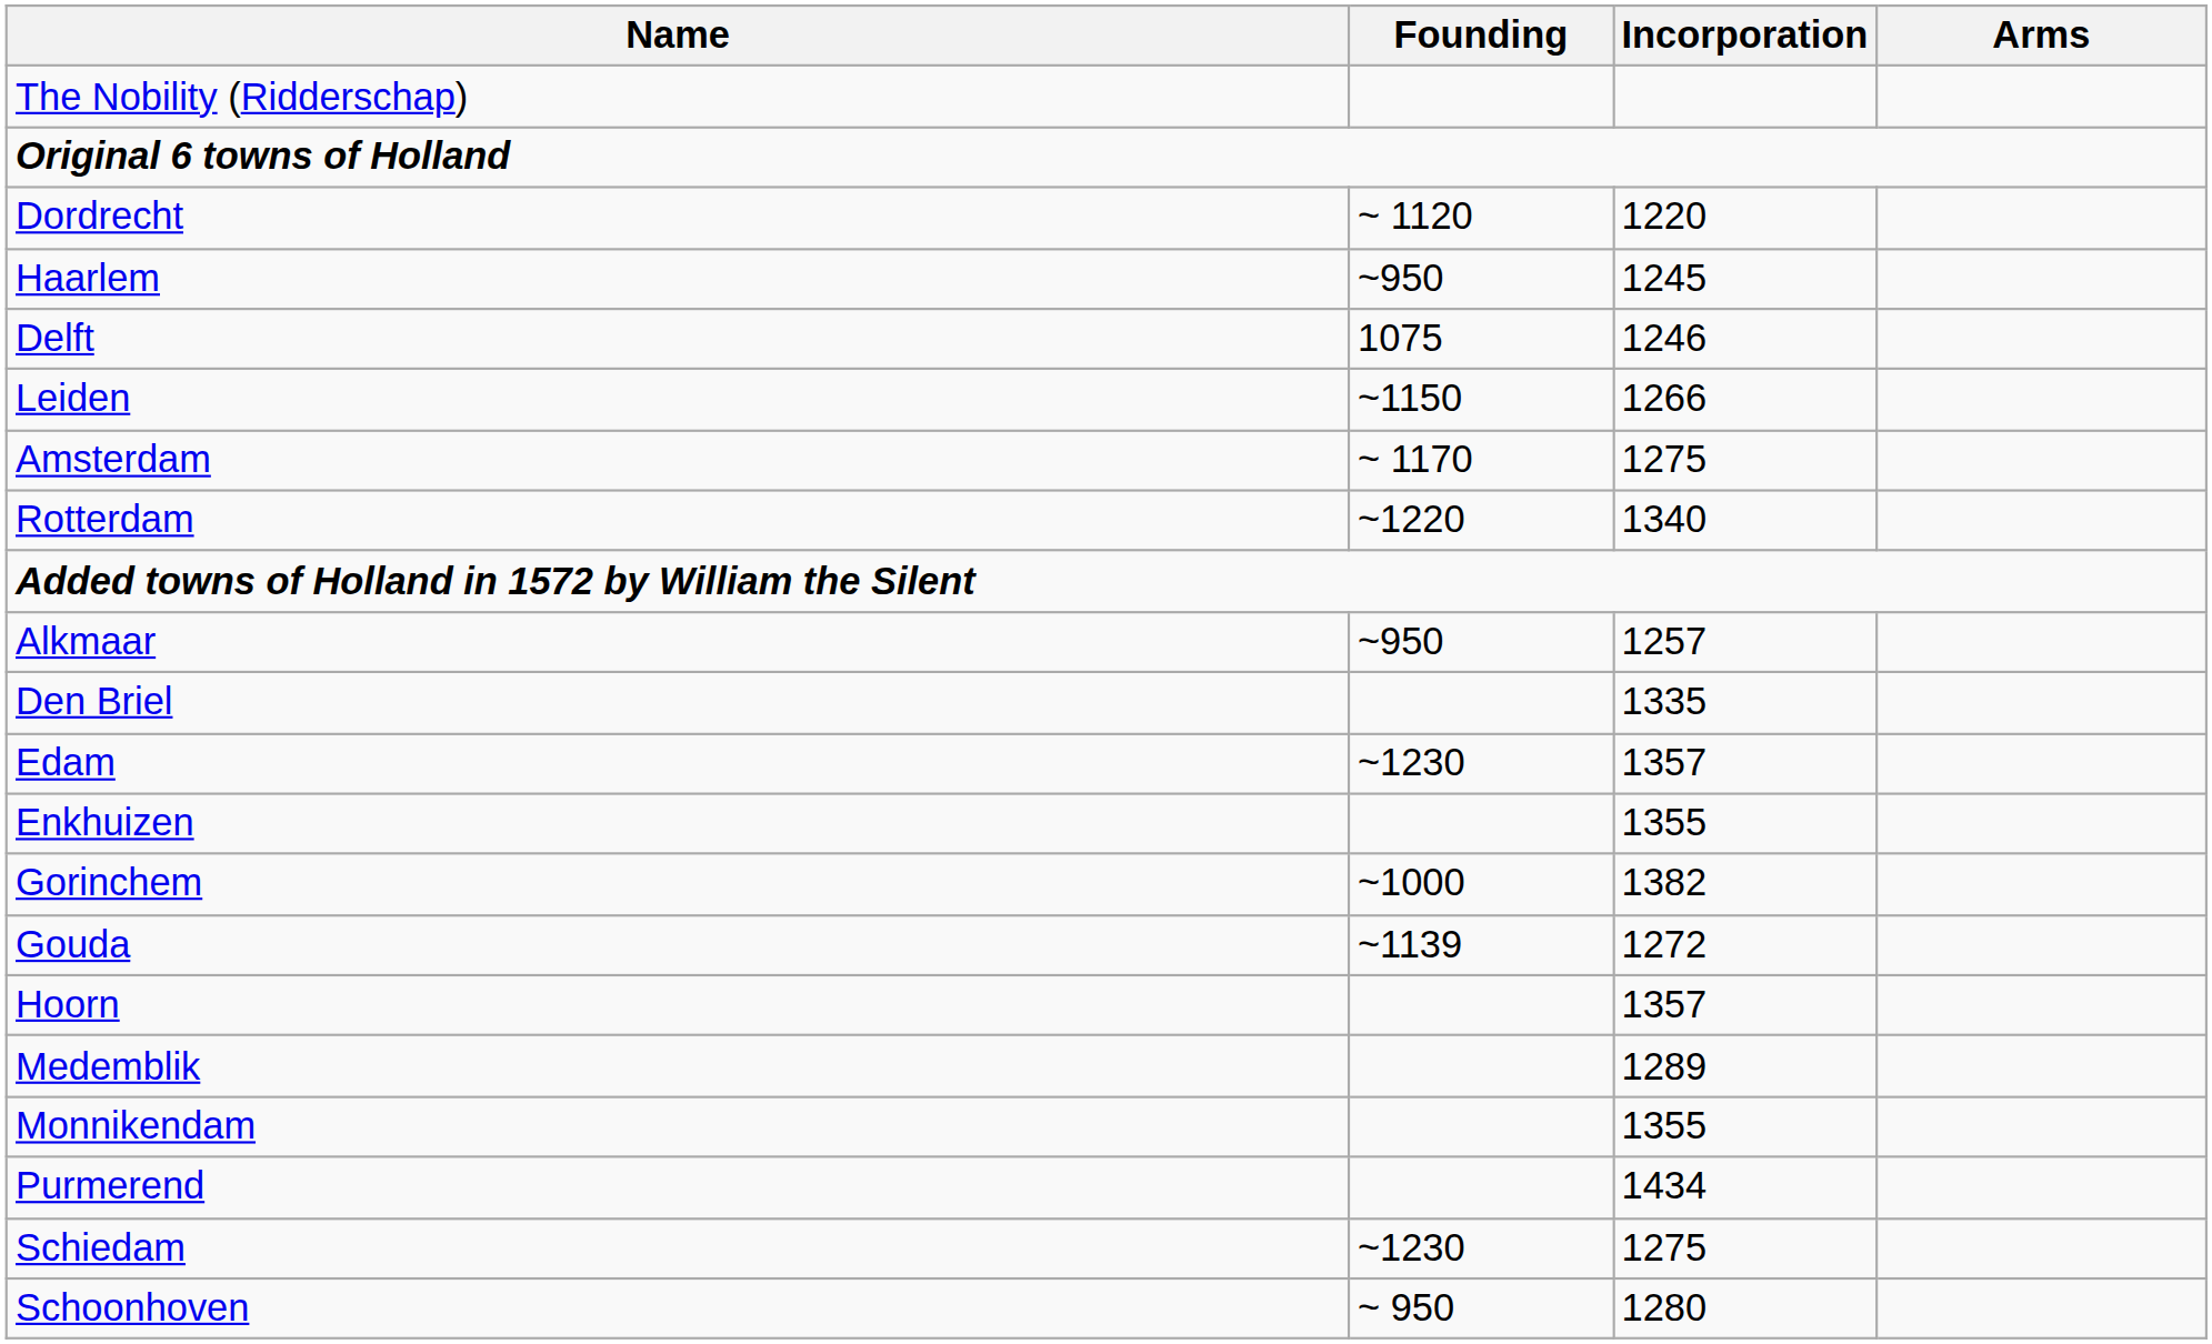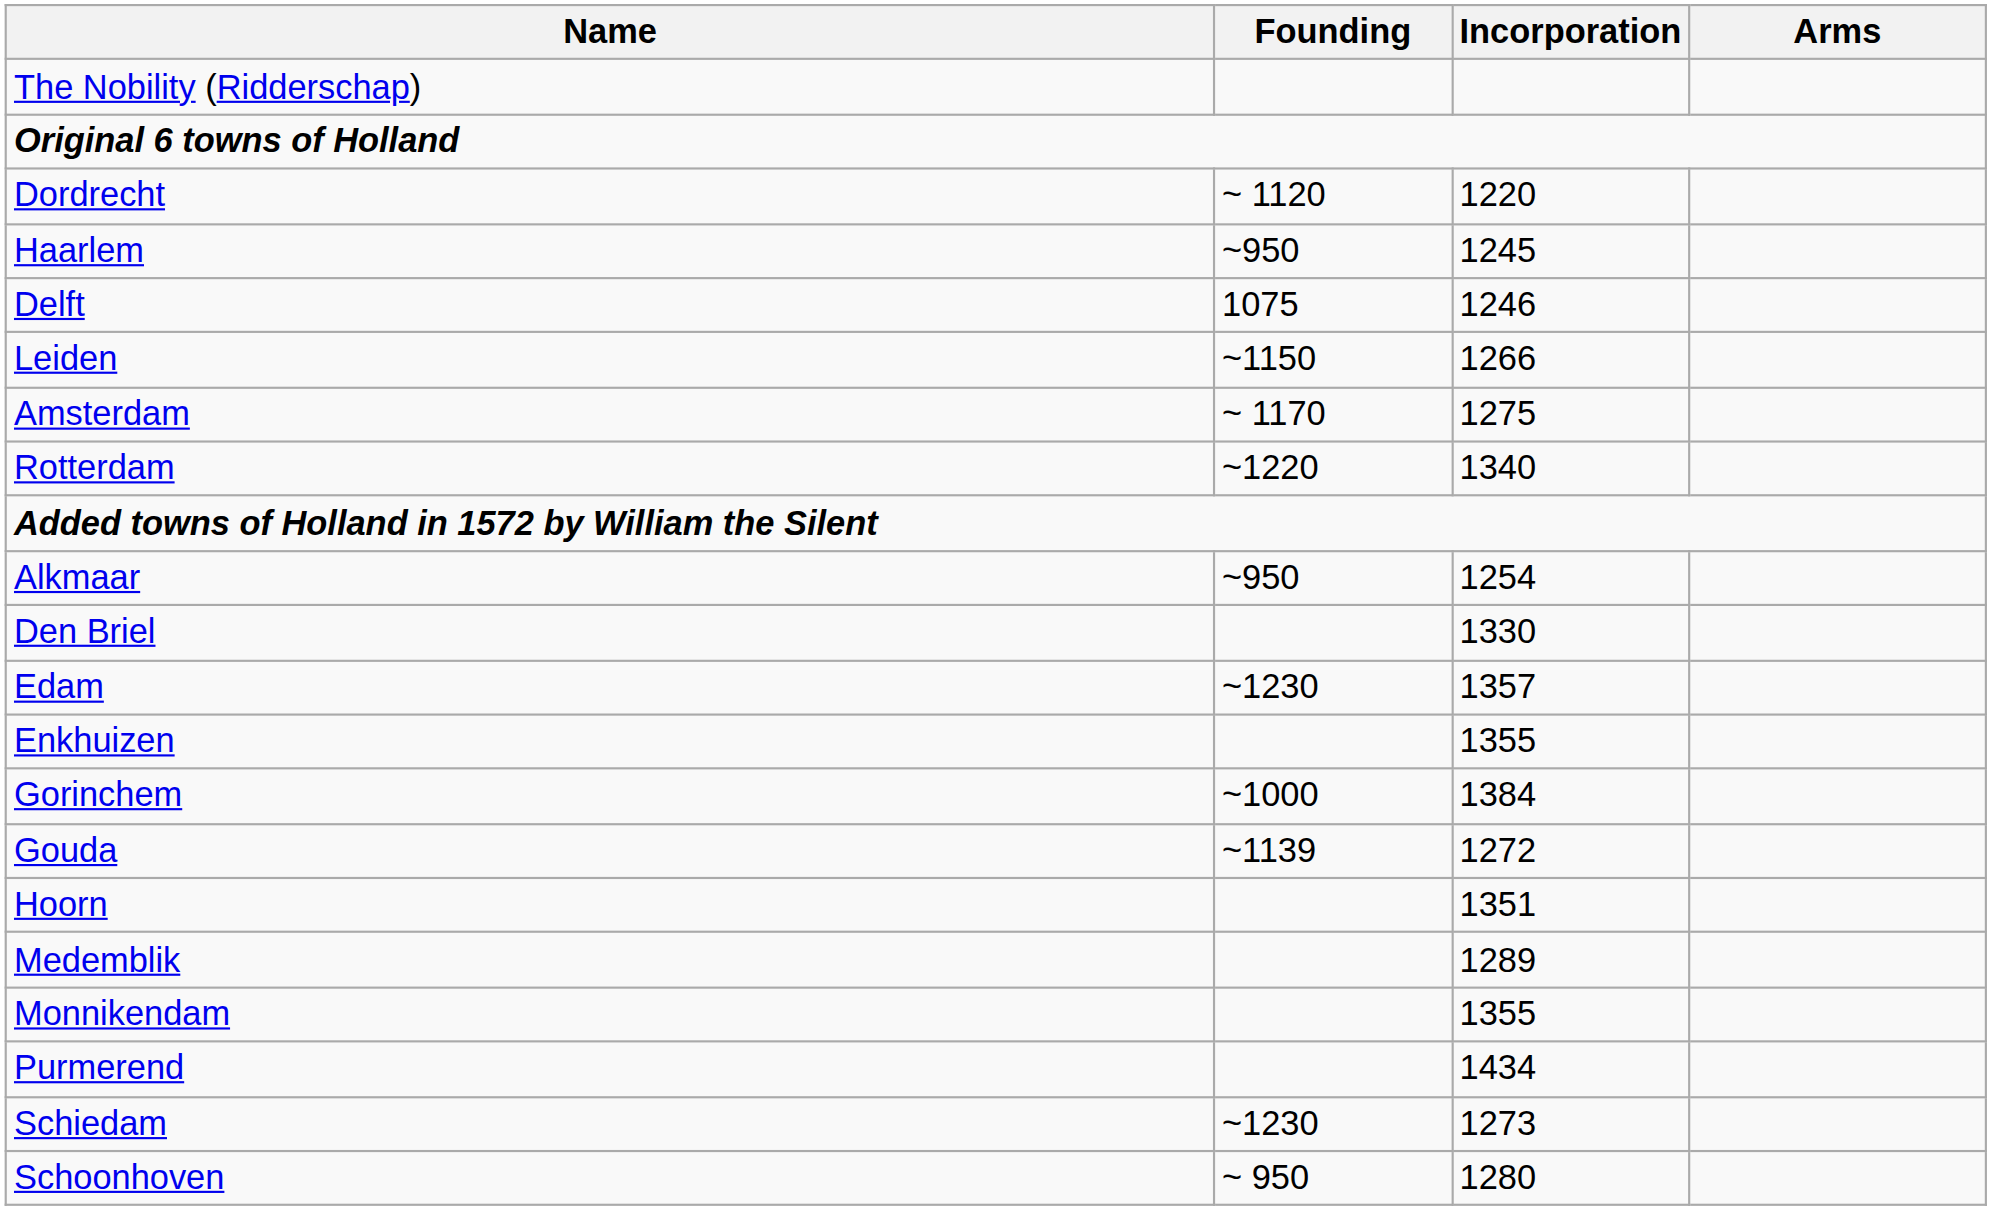 <table style="margin:auto;" class="wikitable">
 <tr>
 <th>Name</th>
 <th style="width:12%;">Founding</th>
 <th style="width:12%;">Incorporation</th>
 <th>Arms</th>
 </tr>
 <tr>
 <td><a href='#'>The Nobility</a> (<a href='#'>Ridderschap</a>)</td>
 <td></td>
 <td></td>
 <td></td>
 </tr>
 <tr>
 <td colspan=4><strong><em>Original 6 towns of Holland</em></strong></td>
 </tr>
 <tr>
 <td><a href='#'>Dordrecht</a></td>
 <td>~ 1120</td>
 <td>1220</td>
 <td></td>
 </tr>
 <tr>
 <td><a href='#'>Haarlem</a></td>
 <td>~950</td>
 <td>1245</td>
 <td></td>
 </tr>
 <tr>
 <td><a href='#'>Delft</a></td>
 <td>1075</td>
 <td>1246</td>
 <td></td>
 </tr>
 <tr>
 <td><a href='#'>Leiden</a></td>
 <td>~1150</td>
 <td>1266</td>
 <td></td>
 </tr>
 <tr>
 <td><a href='#'>Amsterdam</a></td>
 <td>~ 1170</td>
 <td>1275</td>
 <td></td>
 </tr>
 <tr>
 <td><a href='#'>Rotterdam</a></td>
 <td>~1220</td>
 <td>1340</td>
 <td></td>
 </tr>
 <tr>
 <td colspan=4><strong><em>Added towns of Holland in 1572 by William the Silent</em></strong></td>
 </tr>
 <tr>
 <td><a href='#'>Alkmaar</a></td>
 <td>~950</td>
-<td>1257</td>
+<td>1254</td>
 <td></td>
 </tr>
 <tr>
 <td><a href='#'>Den Briel</a></td>
 <td></td>
-<td>1335</td>
+<td>1330</td>
 <td></td>
 </tr>
 <tr>
 <td><a href='#'>Edam</a></td>
 <td>~1230</td>
 <td>1357</td>
 <td></td>
 </tr>
 <tr>
 <td><a href='#'>Enkhuizen</a></td>
 <td></td>
 <td>1355</td>
 <td></td>
 </tr>
 <tr>
 <td><a href='#'>Gorinchem</a></td>
 <td>~1000</td>
-<td>1382</td>
+<td>1384</td>
 <td></td>
 </tr>
 <tr>
 <td><a href='#'>Gouda</a></td>
 <td>~1139</td>
 <td>1272</td>
 <td></td>
 </tr>
 <tr>
 <td><a href='#'>Hoorn</a></td>
 <td></td>
-<td>1357</td>
+<td>1351</td>
 <td></td>
 </tr>
 <tr>
 <td><a href='#'>Medemblik</a></td>
 <td></td>
 <td>1289</td>
 <td></td>
 </tr>
 <tr>
 <td><a href='#'>Monnikendam</a></td>
 <td></td>
 <td>1355</td>
 <td></td>
 </tr>
 <tr>
 <td><a href='#'>Purmerend</a></td>
 <td></td>
 <td>1434</td>
 <td></td>
 </tr>
 <tr>
 <td><a href='#'>Schiedam</a></td>
 <td>~1230</td>
-<td>1275</td>
+<td>1273</td>
 <td></td>
 </tr>
 <tr>
 <td><a href='#'>Schoonhoven</a></td>
 <td>~ 950</td>
 <td>1280</td>
 <td></td>
 </tr>
 </table>
